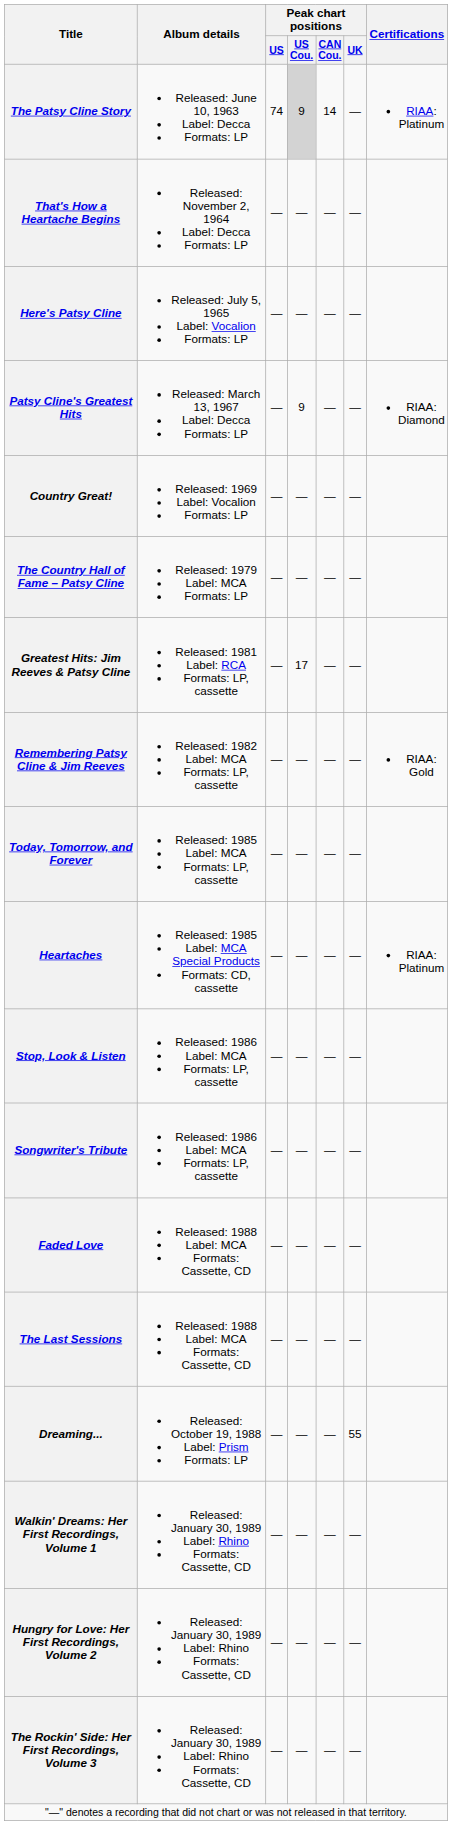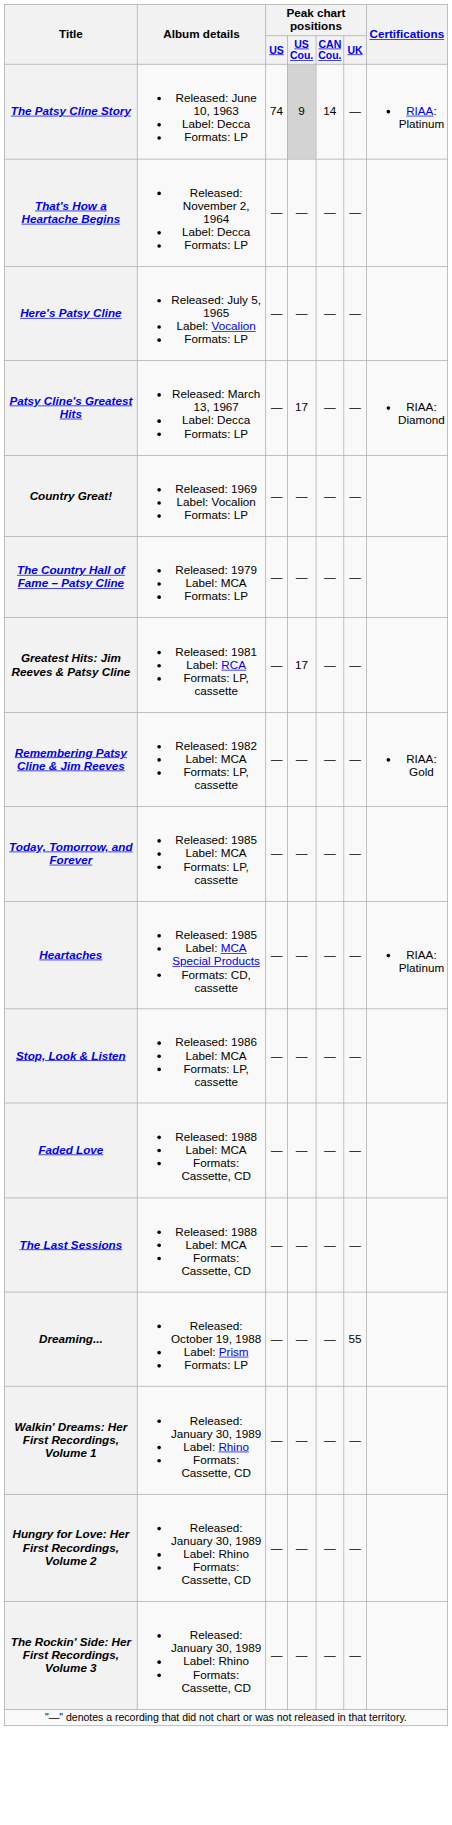 <table class="wikitable plainrowheaders" style="text-align:center;" border="1">
 <tr>
 <th scope="col" rowspan="2" style="width:19em;">Title</th>
 <th scope="col" rowspan="2" style="width:17em;">Album details</th>
 <th scope="col" colspan="4">Peak chart positions</th>
 <th scope="col" rowspan="2"><a href='#'>Certifications</a></th>
 </tr>
 <tr>
 <th scope="col" style="width:2em;font-size:90%;"><a href='#'>US</a><br></th>
 <th scope="col" style="width:2em;font-size:90%;"><a href='#'>US<br>Cou.</a><br></th>
 <th scope="col" style="width:2em;font-size:90%;"><a href='#'>CAN<br>Cou.</a><br></th>
 <th scope="col" style="width:2em;font-size:90%;"><a href='#'>UK</a><br></th>
 </tr>
 <tr>
 <th scope="row"><em><a href='#'>The Patsy Cline Story</a></em></th>
 <td><br><ul><li>Released: June 10, 1963</li><li>Label: Decca</li><li>Formats: LP</li></ul></td>
 <td>74</td>
 <td style="background: lightgrey;">9</td>
 <td>14</td>
 <td>—</td>
 <td><br><ul><li><a href='#'>RIAA</a>: Platinum</li></ul></td>
 </tr>
 <tr>
 <th scope="row"><em><a href='#'>That's How a Heartache Begins</a></em></th>
 <td><br><ul><li>Released: November 2, 1964</li><li>Label: Decca</li><li>Formats: LP</li></ul></td>
 <td>—</td>
 <td>—</td>
 <td>—</td>
 <td>—</td>
 </tr>
 <tr>
 <th scope="row"><em><a href='#'>Here's Patsy Cline</a></em></th>
 <td><br><ul><li>Released: July 5, 1965</li><li>Label: <a href='#'>Vocalion</a></li><li>Formats: LP</li></ul></td>
 <td>—</td>
 <td>—</td>
 <td>—</td>
 <td>—</td>
 <td></td>
 </tr>
 <tr>
 <th scope="row"><em><a href='#'>Patsy Cline's Greatest Hits</a></em></th>
 <td><br><ul><li>Released: March 13, 1967</li><li>Label: Decca</li><li>Formats: LP</li></ul></td>
 <td>—</td>
-<td>9</td>
+<td>17</td>
 <td>—</td>
 <td>—</td>
 <td><br><ul><li>RIAA: Diamond</li></ul></td>
 </tr>
 <tr>
 <th scope="row"><em>Country Great!</em></th>
 <td><br><ul><li>Released: 1969</li><li>Label: Vocalion</li><li>Formats: LP</li></ul></td>
 <td>—</td>
 <td>—</td>
 <td>—</td>
 <td>—</td>
 <td></td>
 </tr>
 <tr>
 <th scope="row"><em><a href='#'>The Country Hall of Fame – Patsy Cline</a></em></th>
 <td><br><ul><li>Released: 1979</li><li>Label: MCA</li><li>Formats: LP</li></ul></td>
 <td>—</td>
 <td>—</td>
 <td>—</td>
 <td>—</td>
 <td></td>
 </tr>
 <tr>
 <th scope="row"><em>Greatest Hits: Jim Reeves & Patsy Cline</em></th>
 <td><br><ul><li>Released: 1981</li><li>Label: <a href='#'>RCA</a></li><li>Formats: LP, cassette</li></ul></td>
 <td>—</td>
 <td>17</td>
 <td>—</td>
 <td>—</td>
 <td></td>
 </tr>
 <tr>
 <th scope="row"><em><a href='#'>Remembering Patsy Cline & Jim Reeves</a></em></th>
 <td><br><ul><li>Released: 1982</li><li>Label: MCA</li><li>Formats: LP, cassette</li></ul></td>
 <td>—</td>
 <td>—</td>
 <td>—</td>
 <td>—</td>
 <td><br><ul><li>RIAA: Gold</li></ul></td>
 </tr>
 <tr>
 <th scope="row"><em><a href='#'>Today, Tomorrow, and Forever</a></em></th>
 <td><br><ul><li>Released: 1985</li><li>Label: MCA</li><li>Formats: LP, cassette</li></ul></td>
 <td>—</td>
 <td>—</td>
 <td>—</td>
 <td>—</td>
 <td></td>
 </tr>
 <tr>
 <th scope="row"><em><a href='#'>Heartaches</a></em></th>
 <td><br><ul><li>Released: 1985</li><li>Label: <a href='#'>MCA Special Products</a></li><li>Formats: CD, cassette</li></ul></td>
 <td>—</td>
 <td>—</td>
 <td>—</td>
 <td>—</td>
 <td><br><ul><li>RIAA: Platinum</li></ul></td>
 </tr>
 <tr>
 <th scope="row"><em><a href='#'>Stop, Look & Listen</a></em></th>
 <td><br><ul><li>Released: 1986</li><li>Label: MCA</li><li>Formats: LP, cassette</li></ul></td>
 <td>—</td>
 <td>—</td>
 <td>—</td>
 <td>—</td>
 <td></td>
 </tr>
 <tr>
-<th scope="row"><em><a href='#'>Songwriter's Tribute</a></em></th>
-<td><br><ul><li>Released: 1986</li><li>Label: MCA</li><li>Formats: LP, cassette</li></ul></td>
-<td>—</td>
-<td>—</td>
-<td>—</td>
-<td>—</td>
-<td></td>
-</tr>
-<tr>
 <th scope="row"><em><a href='#'>Faded Love</a></em></th>
 <td><br><ul><li>Released: 1988</li><li>Label: MCA</li><li>Formats: Cassette, CD</li></ul></td>
 <td>—</td>
 <td>—</td>
 <td>—</td>
 <td>—</td>
 <td></td>
 </tr>
 <tr>
 <th scope="row"><em><a href='#'>The Last Sessions</a></em></th>
 <td><br><ul><li>Released: 1988</li><li>Label: MCA</li><li>Formats: Cassette, CD</li></ul></td>
 <td>—</td>
 <td>—</td>
 <td>—</td>
 <td>—</td>
 <td></td>
 </tr>
 <tr>
 <th scope="row"><em>Dreaming...</em></th>
 <td><br><ul><li>Released: October 19, 1988</li><li>Label: <a href='#'>Prism</a></li><li>Formats: LP</li></ul></td>
 <td>—</td>
 <td>—</td>
 <td>—</td>
 <td>55</td>
 <td></td>
 </tr>
 <tr>
 <th scope="row"><em>Walkin' Dreams: Her First Recordings,<br>Volume 1</em></th>
 <td><br><ul><li>Released: January 30, 1989</li><li>Label: <a href='#'>Rhino</a></li><li>Formats: Cassette, CD</li></ul></td>
 <td>—</td>
 <td>—</td>
 <td>—</td>
 <td>—</td>
 <td></td>
 </tr>
 <tr>
 <th scope="row"><em>Hungry for Love: Her First Recordings,<br>Volume 2</em></th>
 <td><br><ul><li>Released: January 30, 1989</li><li>Label: Rhino</li><li>Formats: Cassette, CD</li></ul></td>
 <td>—</td>
 <td>—</td>
 <td>—</td>
 <td>—</td>
 <td></td>
 </tr>
 <tr>
 <th scope="row"><em>The Rockin' Side: Her First Recordings,<br>Volume 3</em></th>
 <td><br><ul><li>Released: January 30, 1989</li><li>Label: Rhino</li><li>Formats: Cassette, CD</li></ul></td>
 <td>—</td>
 <td>—</td>
 <td>—</td>
 <td>—</td>
 <td></td>
 </tr>
 <tr>
 <td colspan="7" style="font-size:90%">"—" denotes a recording that did not chart or was not released in that territory.</td>
 </tr>
 </table>
